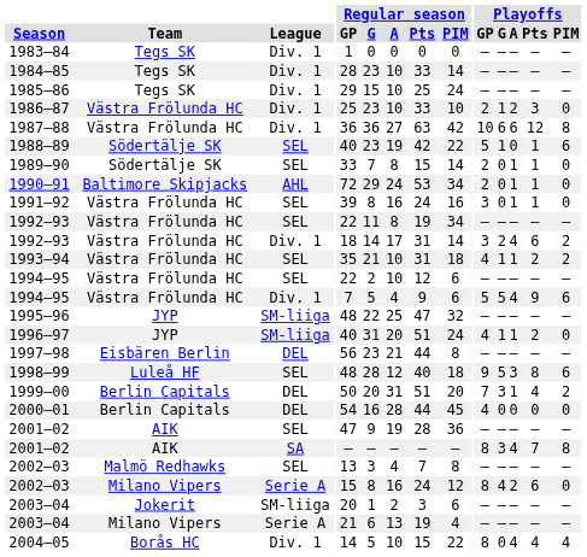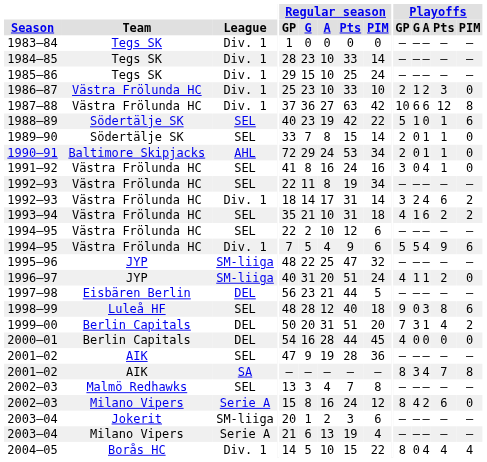 <table border="0" cellpadding="1" cellspacing="0" ID="Table3" style="text-align:center; width:40em">
 <tr bgcolor="#e0e0e0">
 <th colspan="3" bgcolor="#ffffff"></th>
 <th rowspan="99" bgcolor="#ffffff"></th>
 <th colspan="5"><a href='#'>Regular season</a></th>
 <th rowspan="99" bgcolor="#ffffff"></th>
 <th colspan="5"><a href='#'>Playoffs</a></th>
 </tr>
 <tr bgcolor="#e0e0e0">
 <th><a href='#'>Season</a></th>
 <th>Team</th>
 <th>League</th>
 <th>GP</th>
 <th><a href='#'>G</a></th>
 <th><a href='#'>A</a></th>
 <th><a href='#'>Pts</a></th>
 <th><a href='#'>PIM</a></th>
 <th>GP</th>
 <th>G</th>
 <th>A</th>
 <th>Pts</th>
 <th>PIM</th>
 </tr>
 <tr>
 <td>1983–84</td>
 <td><a href='#'>Tegs SK</a></td>
 <td>Div. 1</td>
 <td>1</td>
 <td>0</td>
 <td>0</td>
 <td>0</td>
 <td>0</td>
 <td>—</td>
 <td>—</td>
 <td>—</td>
 <td>—</td>
 <td>—</td>
 </tr>
 <tr bgcolor="#f0f0f0">
 <td>1984–85</td>
 <td>Tegs SK</td>
 <td>Div. 1</td>
 <td>28</td>
 <td>23</td>
 <td>10</td>
 <td>33</td>
 <td>14</td>
 <td>—</td>
 <td>—</td>
 <td>—</td>
 <td>—</td>
 <td>—</td>
 </tr>
 <tr>
 <td>1985–86</td>
 <td>Tegs SK</td>
 <td>Div. 1</td>
 <td>29</td>
 <td>15</td>
 <td>10</td>
 <td>25</td>
 <td>24</td>
 <td>—</td>
 <td>—</td>
 <td>—</td>
 <td>—</td>
 <td>—</td>
 </tr>
 <tr bgcolor="#f0f0f0">
 <td>1986–87</td>
 <td><a href='#'>Västra Frölunda HC</a></td>
 <td>Div. 1</td>
 <td>25</td>
 <td>23</td>
 <td>10</td>
 <td>33</td>
 <td>10</td>
 <td>2</td>
 <td>1</td>
 <td>2</td>
 <td>3</td>
 <td>0</td>
 </tr>
 <tr>
 <td>1987–88</td>
 <td>Västra Frölunda HC</td>
 <td>Div. 1</td>
-<td>36</td>
+<td>37</td>
 <td>36</td>
 <td>27</td>
 <td>63</td>
 <td>42</td>
 <td>10</td>
 <td>6</td>
 <td>6</td>
 <td>12</td>
 <td>8</td>
 </tr>
 <tr bgcolor="#f0f0f0">
 <td>1988–89</td>
 <td><a href='#'>Södertälje SK</a></td>
 <td><a href='#'>SEL</a></td>
 <td>40</td>
 <td>23</td>
 <td>19</td>
 <td>42</td>
 <td>22</td>
 <td>5</td>
 <td>1</td>
 <td>0</td>
 <td>1</td>
 <td>6</td>
 </tr>
 <tr>
 <td>1989–90</td>
 <td>Södertälje SK</td>
 <td>SEL</td>
 <td>33</td>
 <td>7</td>
 <td>8</td>
 <td>15</td>
 <td>14</td>
 <td>2</td>
 <td>0</td>
 <td>1</td>
 <td>1</td>
 <td>0</td>
 </tr>
 <tr bgcolor="#f0f0f0">
 <td><a href='#'>1990–91</a></td>
 <td><a href='#'>Baltimore Skipjacks</a></td>
 <td><a href='#'>AHL</a></td>
 <td>72</td>
 <td>29</td>
 <td>24</td>
 <td>53</td>
 <td>34</td>
 <td>2</td>
 <td>0</td>
 <td>1</td>
 <td>1</td>
 <td>0</td>
 </tr>
 <tr>
 <td>1991–92</td>
 <td>Västra Frölunda HC</td>
 <td>SEL</td>
-<td>39</td>
+<td>41</td>
 <td>8</td>
 <td>16</td>
 <td>24</td>
 <td>16</td>
 <td>3</td>
 <td>0</td>
-<td>1</td>
+<td>4</td>
 <td>1</td>
 <td>0</td>
 </tr>
 <tr bgcolor="#f0f0f0">
 <td>1992–93</td>
 <td>Västra Frölunda HC</td>
 <td>SEL</td>
 <td>22</td>
 <td>11</td>
 <td>8</td>
 <td>19</td>
 <td>34</td>
 <td>—</td>
 <td>—</td>
 <td>—</td>
 <td>—</td>
 <td>—</td>
 </tr>
 <tr>
 <td>1992–93</td>
 <td>Västra Frölunda HC</td>
 <td>Div. 1</td>
 <td>18</td>
 <td>14</td>
 <td>17</td>
 <td>31</td>
 <td>14</td>
 <td>3</td>
 <td>2</td>
 <td>4</td>
 <td>6</td>
 <td>2</td>
 </tr>
 <tr bgcolor="#f0f0f0">
 <td>1993–94</td>
 <td>Västra Frölunda HC</td>
 <td>SEL</td>
 <td>35</td>
 <td>21</td>
 <td>10</td>
 <td>31</td>
 <td>18</td>
 <td>4</td>
 <td>1</td>
-<td>1</td>
+<td>6</td>
 <td>2</td>
 <td>2</td>
 </tr>
 <tr>
 <td>1994–95</td>
 <td>Västra Frölunda HC</td>
 <td>SEL</td>
 <td>22</td>
 <td>2</td>
 <td>10</td>
 <td>12</td>
 <td>6</td>
 <td>—</td>
 <td>—</td>
 <td>—</td>
 <td>—</td>
 <td>—</td>
 </tr>
 <tr bgcolor="#f0f0f0">
 <td>1994–95</td>
 <td>Västra Frölunda HC</td>
 <td>Div. 1</td>
 <td>7</td>
 <td>5</td>
 <td>4</td>
 <td>9</td>
 <td>6</td>
 <td>5</td>
 <td>5</td>
 <td>4</td>
 <td>9</td>
 <td>6</td>
 </tr>
 <tr>
 <td>1995–96</td>
 <td><a href='#'>JYP</a></td>
 <td><a href='#'>SM-liiga</a></td>
 <td>48</td>
 <td>22</td>
 <td>25</td>
 <td>47</td>
 <td>32</td>
 <td>—</td>
 <td>—</td>
 <td>—</td>
 <td>—</td>
 <td>—</td>
 </tr>
 <tr bgcolor="#f0f0f0">
 <td>1996–97</td>
 <td>JYP</td>
 <td><a href='#'>SM-liiga</a></td>
 <td>40</td>
 <td>31</td>
 <td>20</td>
 <td>51</td>
 <td>24</td>
 <td>4</td>
 <td>1</td>
 <td>1</td>
 <td>2</td>
 <td>0</td>
 </tr>
 <tr>
 <td>1997–98</td>
 <td><a href='#'>Eisbären Berlin</a></td>
 <td><a href='#'>DEL</a></td>
 <td>56</td>
 <td>23</td>
 <td>21</td>
 <td>44</td>
-<td>8</td>
+<td>5</td>
 <td>—</td>
 <td>—</td>
 <td>—</td>
 <td>—</td>
 <td>—</td>
 </tr>
 <tr bgcolor="#f0f0f0">
 <td>1998–99</td>
 <td><a href='#'>Luleå HF</a></td>
 <td>SEL</td>
 <td>48</td>
 <td>28</td>
 <td>12</td>
 <td>40</td>
 <td>18</td>
 <td>9</td>
-<td>5</td>
+<td>0</td>
 <td>3</td>
 <td>8</td>
 <td>6</td>
 </tr>
 <tr>
 <td>1999–00</td>
 <td><a href='#'>Berlin Capitals</a></td>
 <td>DEL</td>
 <td>50</td>
 <td>20</td>
 <td>31</td>
 <td>51</td>
 <td>20</td>
 <td>7</td>
 <td>3</td>
 <td>1</td>
 <td>4</td>
 <td>2</td>
 </tr>
 <tr bgcolor="#f0f0f0">
 <td>2000–01</td>
 <td>Berlin Capitals</td>
 <td>DEL</td>
 <td>54</td>
 <td>16</td>
 <td>28</td>
 <td>44</td>
 <td>45</td>
 <td>4</td>
 <td>0</td>
 <td>0</td>
 <td>0</td>
 <td>0</td>
 </tr>
 <tr>
 <td>2001–02</td>
 <td><a href='#'>AIK</a></td>
 <td>SEL</td>
 <td>47</td>
 <td>9</td>
 <td>19</td>
 <td>28</td>
 <td>36</td>
 <td>—</td>
 <td>—</td>
 <td>—</td>
 <td>—</td>
 <td>—</td>
 </tr>
 <tr bgcolor="#f0f0f0">
 <td>2001–02</td>
 <td>AIK</td>
 <td><a href='#'>SA</a></td>
 <td>—</td>
 <td>—</td>
 <td>—</td>
 <td>—</td>
 <td>—</td>
 <td>8</td>
 <td>3</td>
 <td>4</td>
 <td>7</td>
 <td>8</td>
 </tr>
 <tr>
 <td>2002–03</td>
 <td><a href='#'>Malmö Redhawks</a></td>
 <td>SEL</td>
 <td>13</td>
 <td>3</td>
 <td>4</td>
 <td>7</td>
 <td>8</td>
 <td>—</td>
 <td>—</td>
 <td>—</td>
 <td>—</td>
 <td>—</td>
 </tr>
 <tr bgcolor="#f0f0f0">
 <td>2002–03</td>
 <td><a href='#'>Milano Vipers</a></td>
 <td><a href='#'>Serie A</a></td>
 <td>15</td>
 <td>8</td>
 <td>16</td>
 <td>24</td>
 <td>12</td>
 <td>8</td>
 <td>4</td>
 <td>2</td>
 <td>6</td>
 <td>0</td>
 </tr>
 <tr>
 <td>2003–04</td>
 <td><a href='#'>Jokerit</a></td>
 <td>SM-liiga</td>
 <td>20</td>
 <td>1</td>
 <td>2</td>
 <td>3</td>
 <td>6</td>
 <td>—</td>
 <td>—</td>
 <td>—</td>
 <td>—</td>
 <td>—</td>
 </tr>
 <tr bgcolor="#f0f0f0">
 <td>2003–04</td>
 <td>Milano Vipers</td>
 <td>Serie A</td>
 <td>21</td>
 <td>6</td>
 <td>13</td>
 <td>19</td>
 <td>4</td>
 <td>—</td>
 <td>—</td>
 <td>—</td>
 <td>—</td>
 <td>—</td>
 </tr>
 <tr>
 <td>2004–05</td>
 <td><a href='#'>Borås HC</a></td>
 <td>Div. 1</td>
 <td>14</td>
 <td>5</td>
 <td>10</td>
 <td>15</td>
 <td>22</td>
 <td>8</td>
 <td>0</td>
 <td>4</td>
 <td>4</td>
 <td>4</td>
 </tr>
 </table>
